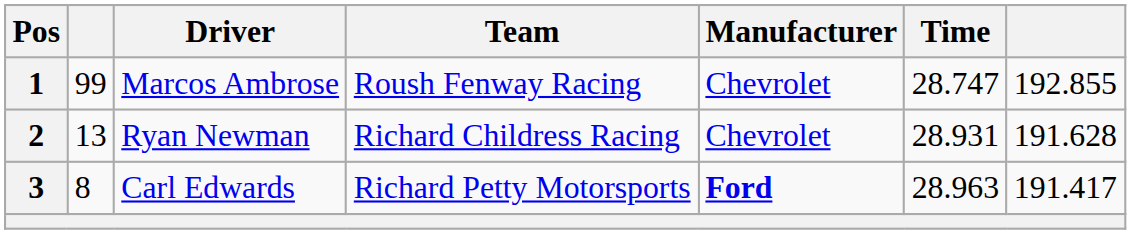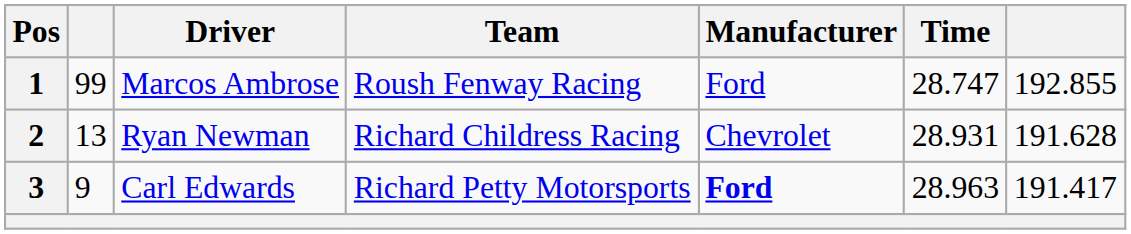 <table class="wikitable" style="font-size:95%">
 <tr>
 <th>Pos</th>
 <th></th>
 <th>Driver</th>
 <th>Team</th>
 <th>Manufacturer</th>
 <th>Time</th>
 <th></th>
 </tr>
 <tr>
 <th>1</th>
 <td>99</td>
 <td><a href='#'>Marcos Ambrose</a></td>
 <td><a href='#'>Roush Fenway Racing</a></td>
-<td><a href='#'>Chevrolet</a></td>
+<td><a href='#'>Ford</a></td>
 <td>28.747</td>
 <td>192.855</td>
 </tr>
 <tr>
 <th>2</th>
 <td>13</td>
 <td><a href='#'>Ryan Newman</a></td>
 <td><a href='#'>Richard Childress Racing</a></td>
 <td><a href='#'>Chevrolet</a></td>
 <td>28.931</td>
 <td>191.628</td>
 </tr>
 <tr>
 <th>3</th>
-<td>8</td>
+<td>9</td>
 <td><a href='#'>Carl Edwards</a></td>
 <td><a href='#'>Richard Petty Motorsports</a></td>
 <td><strong><a href='#'>Ford</a></strong></td>
 <td>28.963</td>
 <td>191.417</td>
 </tr>
 <tr>
 <th colspan="7"></th>
 </tr>
 </table>
